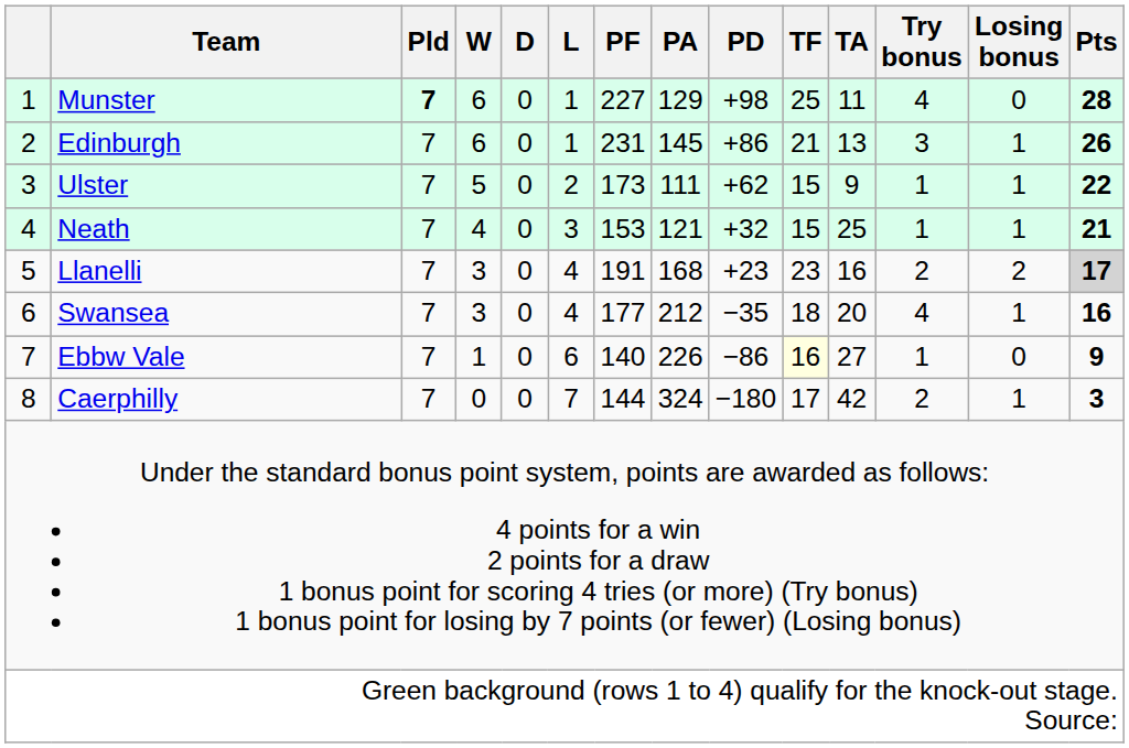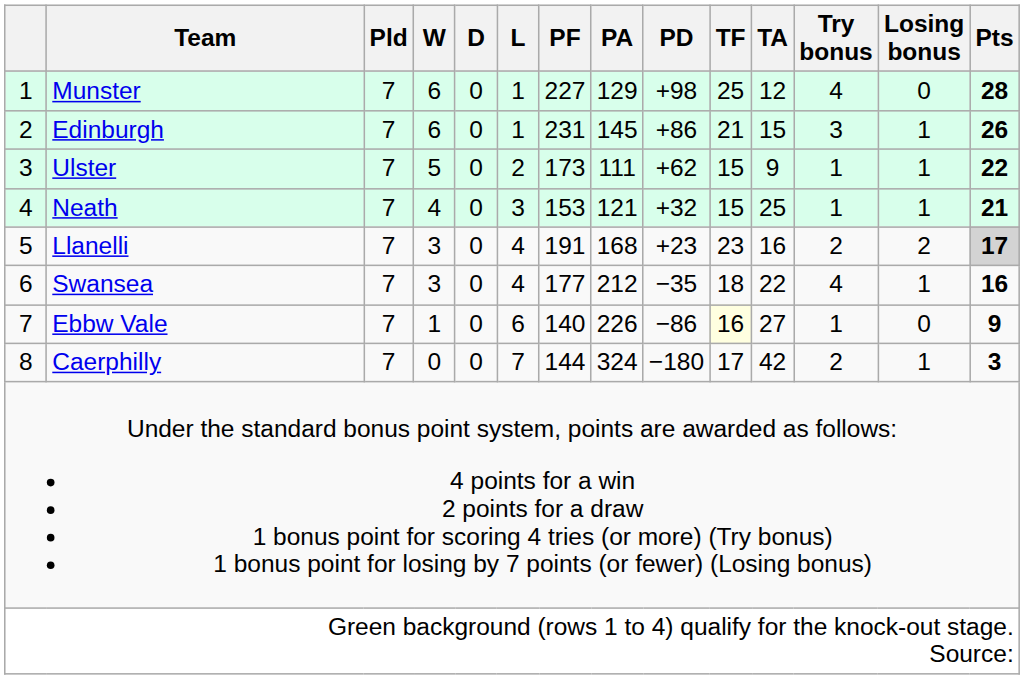 <table class="wikitable" style="float:left; margin-right:15px; text-align: center;">
 <tr>
 <th width="20"></th>
 <th style="width:200px;">Team</th>
 <th width="20">Pld</th>
 <th width="20">W</th>
 <th width="20">D</th>
 <th width="20">L</th>
 <th width="20">PF</th>
 <th width="20">PA</th>
 <th width="20">PD</th>
 <th width="20">TF</th>
 <th width="20">TA</th>
 <th width="20">Try bonus</th>
 <th width="20">Losing bonus</th>
 <th width="20">Pts</th>
 </tr>
 <tr bgcolor=#d8ffeb>
 <td>1</td>
 <td align=left> <a href='#'>Munster</a></td>
-<td><strong>7</strong></td>
+<td>7</td>
 <td>6</td>
 <td>0</td>
 <td>1</td>
 <td>227</td>
 <td>129</td>
 <td>+98</td>
 <td>25</td>
-<td>11</td>
+<td>12</td>
 <td>4</td>
 <td>0</td>
 <td><strong>28</strong></td>
 </tr>
 <tr bgcolor=#d8ffeb>
 <td>2</td>
 <td align=left> <a href='#'>Edinburgh</a></td>
 <td>7</td>
 <td>6</td>
 <td>0</td>
 <td>1</td>
 <td>231</td>
 <td>145</td>
 <td>+86</td>
 <td>21</td>
-<td>13</td>
+<td>15</td>
 <td>3</td>
 <td>1</td>
 <td><strong>26</strong></td>
 </tr>
 <tr bgcolor=#d8ffeb>
 <td>3</td>
 <td align=left> <a href='#'>Ulster</a></td>
 <td>7</td>
 <td>5</td>
 <td>0</td>
 <td>2</td>
 <td>173</td>
 <td>111</td>
 <td>+62</td>
 <td>15</td>
 <td>9</td>
 <td>1</td>
 <td>1</td>
 <td><strong>22</strong></td>
 </tr>
 <tr bgcolor=#d8ffeb>
 <td>4</td>
 <td align=left> <a href='#'>Neath</a></td>
 <td>7</td>
 <td>4</td>
 <td>0</td>
 <td>3</td>
 <td>153</td>
 <td>121</td>
 <td>+32</td>
 <td>15</td>
 <td>25</td>
 <td>1</td>
 <td>1</td>
 <td><strong>21</strong></td>
 </tr>
 <tr>
 <td>5</td>
 <td align=left> <a href='#'>Llanelli</a></td>
 <td>7</td>
 <td>3</td>
 <td>0</td>
 <td>4</td>
 <td>191</td>
 <td>168</td>
 <td>+23</td>
 <td>23</td>
 <td>16</td>
 <td>2</td>
 <td>2</td>
 <td style="background: lightgrey;"><strong>17</strong></td>
 </tr>
 <tr>
 <td>6</td>
 <td align=left> <a href='#'>Swansea</a></td>
 <td>7</td>
 <td>3</td>
 <td>0</td>
 <td>4</td>
 <td>177</td>
 <td>212</td>
 <td>−35</td>
 <td>18</td>
-<td>20</td>
+<td>22</td>
 <td>4</td>
 <td>1</td>
 <td><strong>16</strong></td>
 </tr>
 <tr>
 <td>7</td>
 <td align=left> <a href='#'>Ebbw Vale</a></td>
 <td>7</td>
 <td>1</td>
 <td>0</td>
 <td>6</td>
 <td>140</td>
 <td>226</td>
 <td>−86</td>
 <td style="background: lightyellow;">16</td>
 <td>27</td>
 <td>1</td>
 <td>0</td>
 <td><strong>9</strong></td>
 </tr>
 <tr>
 <td>8</td>
 <td align=left> <a href='#'>Caerphilly</a></td>
 <td>7</td>
 <td>0</td>
 <td>0</td>
 <td>7</td>
 <td>144</td>
 <td>324</td>
 <td>−180</td>
 <td>17</td>
 <td>42</td>
 <td>2</td>
 <td>1</td>
 <td><strong>3</strong></td>
 </tr>
 <tr>
 <td colspan="14"><br>Under the standard bonus point system, points are awarded as follows:<ul><li>4 points for a win</li><li>2 points for a draw</li><li>1 bonus point for scoring 4 tries (or more) (Try bonus)</li><li>1 bonus point for losing by 7 points (or fewer) (Losing bonus)</li></ul></td>
 </tr>
 <tr>
 <td colspan="14" style="text-align:right; background:#fff;" cellpadding="0" cellspacing="0">Green background (rows 1 to 4) qualify for the knock-out stage.<br>Source: </td>
 </tr>
 </table>
